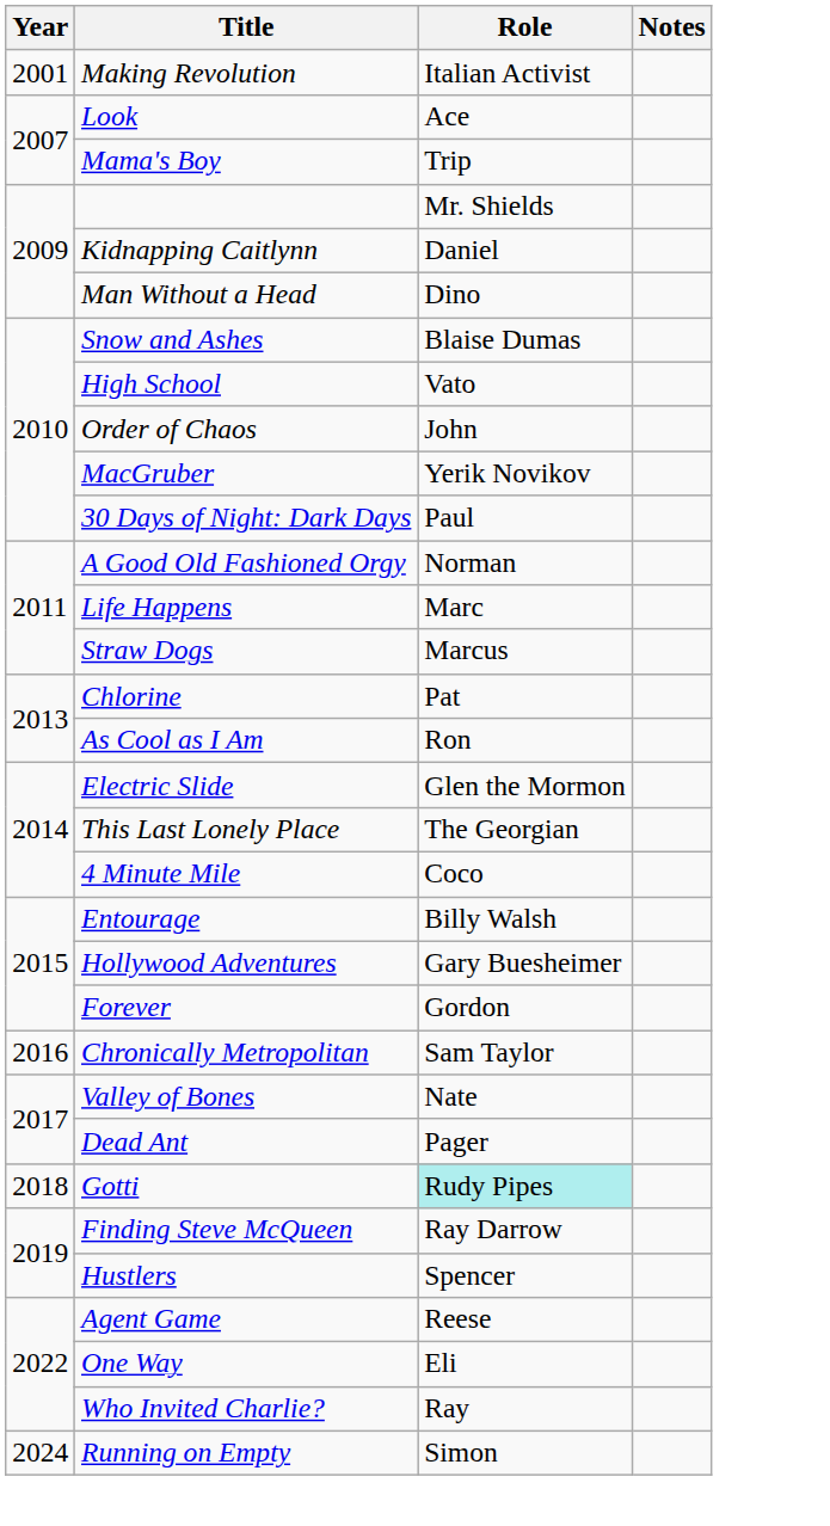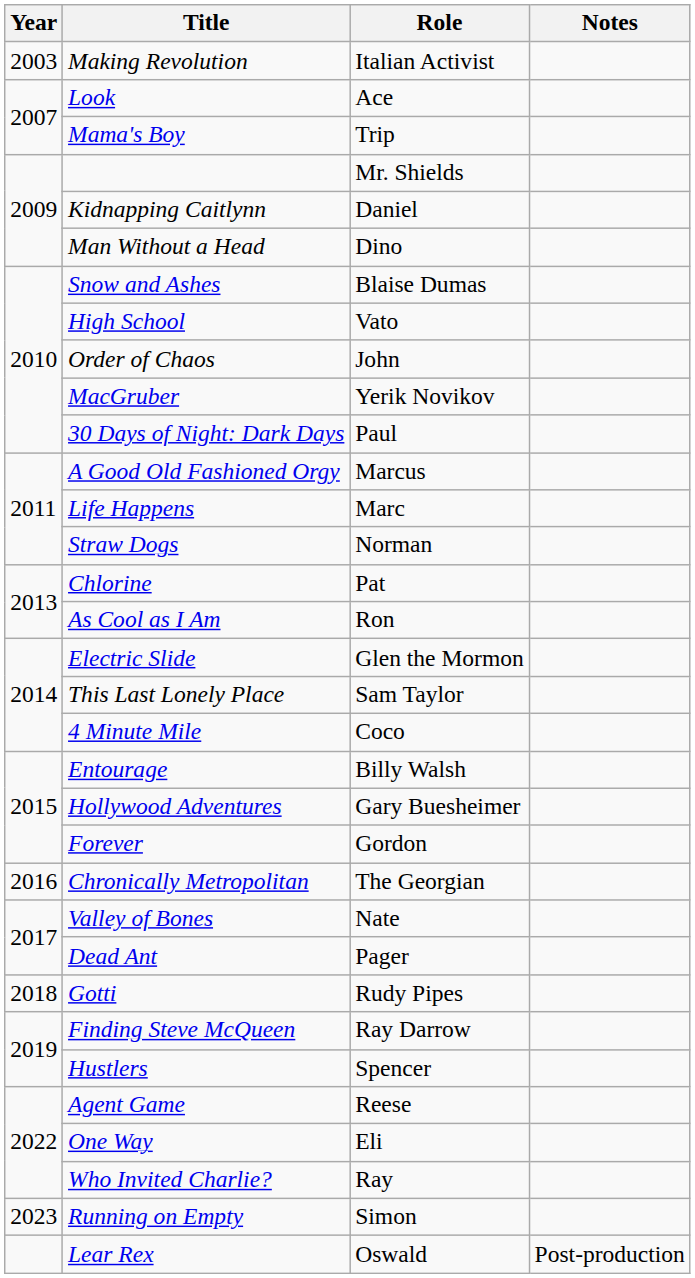 <table class="wikitable sortable">
 <tr>
 <th>Year</th>
 <th>Title</th>
 <th>Role</th>
 <th>Notes</th>
 </tr>
 <tr>
-<td>2001</td>
+<td>2003</td>
 <td><em>Making Revolution</em></td>
 <td>Italian Activist</td>
 <td></td>
 </tr>
 <tr>
 <td rowspan=2>2007</td>
 <td><em><a href='#'>Look</a></em></td>
 <td>Ace</td>
 <td></td>
 </tr>
 <tr>
 <td><em><a href='#'>Mama's Boy</a></em></td>
 <td>Trip</td>
 <td></td>
 </tr>
 <tr>
 <td rowspan=3>2009</td>
 <td></td>
 <td>Mr. Shields</td>
 <td></td>
 </tr>
 <tr>
 <td><em>Kidnapping Caitlynn</em></td>
 <td>Daniel</td>
 <td></td>
 </tr>
 <tr>
 <td><em>Man Without a Head</em></td>
 <td>Dino</td>
 <td></td>
 </tr>
 <tr>
 <td rowspan=5>2010</td>
 <td><em><a href='#'>Snow and Ashes</a></em></td>
 <td>Blaise Dumas</td>
 <td></td>
 </tr>
 <tr>
 <td><em><a href='#'>High School</a></em></td>
 <td>Vato</td>
 <td></td>
 </tr>
 <tr>
 <td><em>Order of Chaos</em></td>
 <td>John</td>
 <td></td>
 </tr>
 <tr>
 <td><em><a href='#'>MacGruber</a></em></td>
 <td>Yerik Novikov</td>
 <td></td>
 </tr>
 <tr>
 <td><em><a href='#'>30 Days of Night: Dark Days</a></em></td>
 <td>Paul</td>
 <td></td>
 </tr>
 <tr>
 <td rowspan=3>2011</td>
 <td><em><a href='#'>A Good Old Fashioned Orgy</a></em></td>
-<td>Norman</td>
+<td>Marcus</td>
 <td></td>
 </tr>
 <tr>
 <td><em><a href='#'>Life Happens</a></em></td>
 <td>Marc</td>
 <td></td>
 </tr>
 <tr>
 <td><em><a href='#'>Straw Dogs</a></em></td>
-<td>Marcus</td>
+<td>Norman</td>
 <td></td>
 </tr>
 <tr>
 <td rowspan=2>2013</td>
 <td><em><a href='#'>Chlorine</a></em></td>
 <td>Pat</td>
 <td></td>
 </tr>
 <tr>
 <td><em><a href='#'>As Cool as I Am</a></em></td>
 <td>Ron</td>
 <td></td>
 </tr>
 <tr>
 <td rowspan=3>2014</td>
 <td><em><a href='#'>Electric Slide</a></em></td>
 <td>Glen the Mormon</td>
 <td></td>
 </tr>
 <tr>
 <td><em>This Last Lonely Place</em></td>
-<td>The Georgian</td>
+<td>Sam Taylor</td>
 <td></td>
 </tr>
 <tr>
 <td><em><a href='#'>4 Minute Mile</a></em></td>
 <td>Coco</td>
 <td></td>
 </tr>
 <tr>
 <td rowspan=3>2015</td>
 <td><em><a href='#'>Entourage</a></em></td>
 <td>Billy Walsh</td>
 <td></td>
 </tr>
 <tr>
 <td><em><a href='#'>Hollywood Adventures</a></em></td>
 <td>Gary Buesheimer</td>
 <td></td>
 </tr>
 <tr>
 <td><em><a href='#'>Forever</a></em></td>
 <td>Gordon</td>
 <td></td>
 </tr>
 <tr>
 <td>2016</td>
 <td><em><a href='#'>Chronically Metropolitan</a></em></td>
-<td>Sam Taylor</td>
+<td>The Georgian</td>
 <td></td>
 </tr>
 <tr>
 <td rowspan=2>2017</td>
 <td><em><a href='#'>Valley of Bones</a></em></td>
 <td>Nate</td>
 <td></td>
 </tr>
 <tr>
 <td><em><a href='#'>Dead Ant</a></em></td>
 <td>Pager</td>
 <td></td>
 </tr>
 <tr>
 <td>2018</td>
 <td><em><a href='#'>Gotti</a></em></td>
-<td style="background: paleturquoise;">Rudy Pipes</td>
+<td>Rudy Pipes</td>
 <td></td>
 </tr>
 <tr>
 <td rowspan=2>2019</td>
 <td><em><a href='#'>Finding Steve McQueen</a></em></td>
 <td>Ray Darrow</td>
 <td></td>
 </tr>
 <tr>
 <td><em><a href='#'>Hustlers</a></em></td>
 <td>Spencer</td>
 <td></td>
 </tr>
 <tr>
 <td rowspan=3>2022</td>
 <td><em><a href='#'>Agent Game</a></em></td>
 <td>Reese</td>
 <td></td>
 </tr>
 <tr>
 <td><em><a href='#'>One Way</a></em></td>
 <td>Eli</td>
 <td></td>
 </tr>
 <tr>
 <td><em><a href='#'>Who Invited Charlie?</a></em></td>
 <td>Ray</td>
 <td></td>
 </tr>
 <tr>
-<td>2024</td>
+<td>2023</td>
 <td><em><a href='#'>Running on Empty</a></em></td>
 <td>Simon</td>
 <td></td>
 </tr>
+<tr>
+<td></td>
+<td><em><a href='#'>Lear Rex</a></em></td>
+<td>Oswald</td>
+<td>Post-production</td>
+</tr>
 </table>
